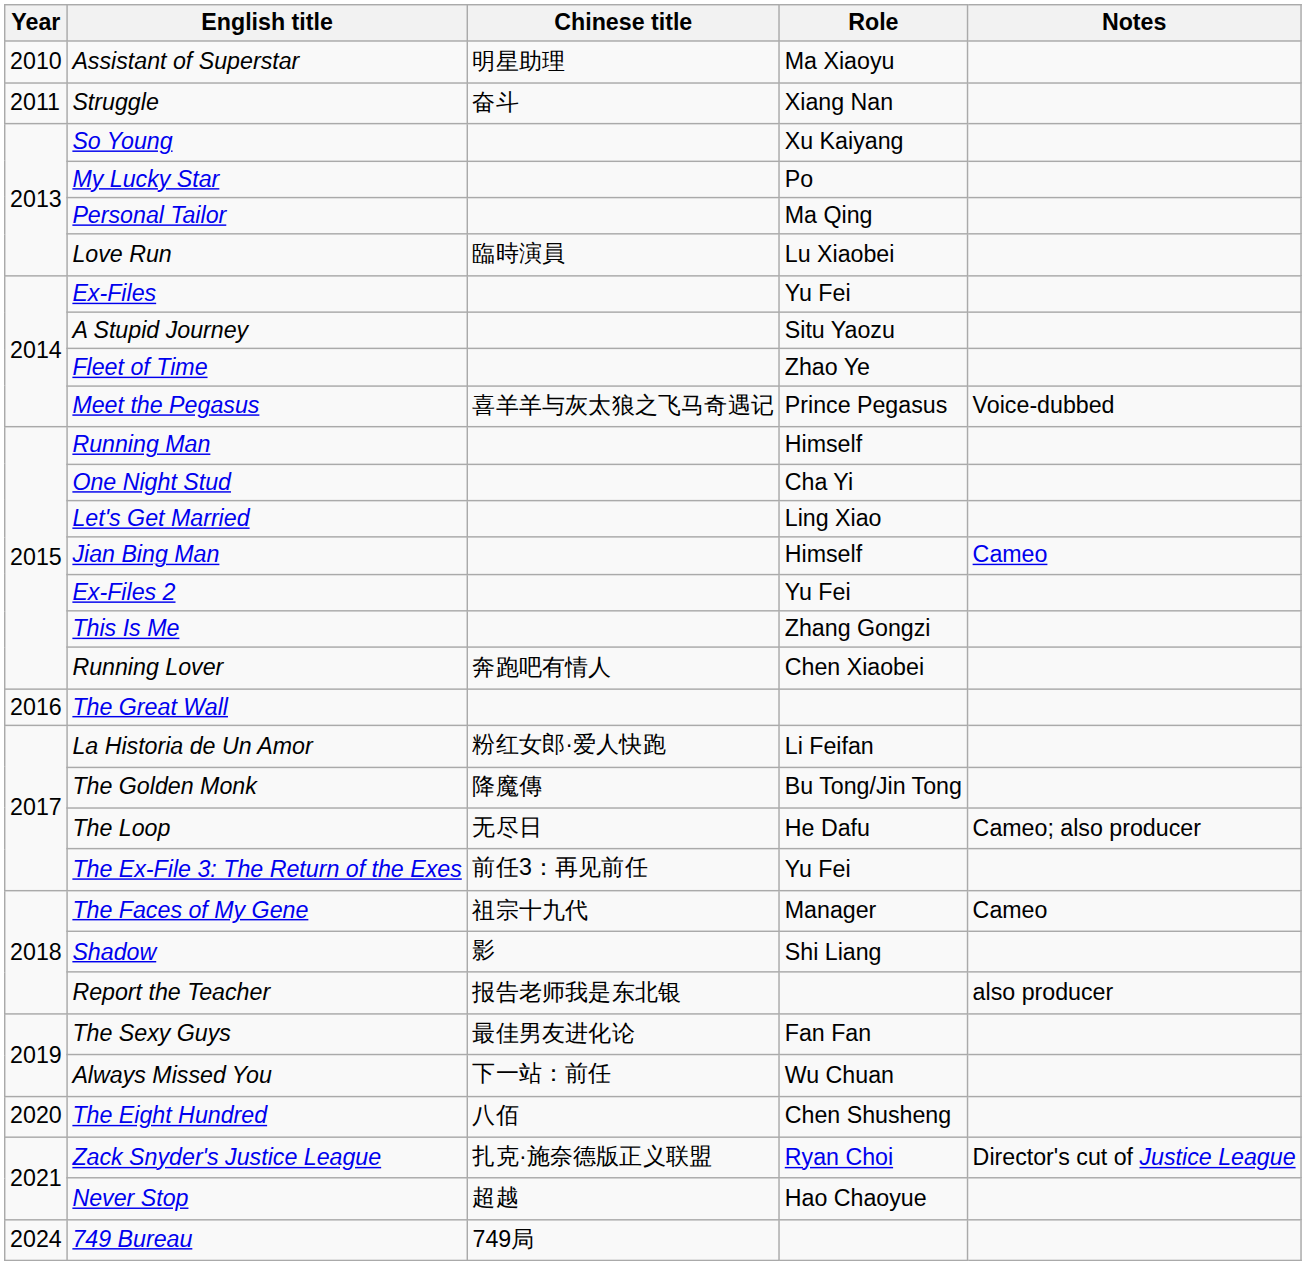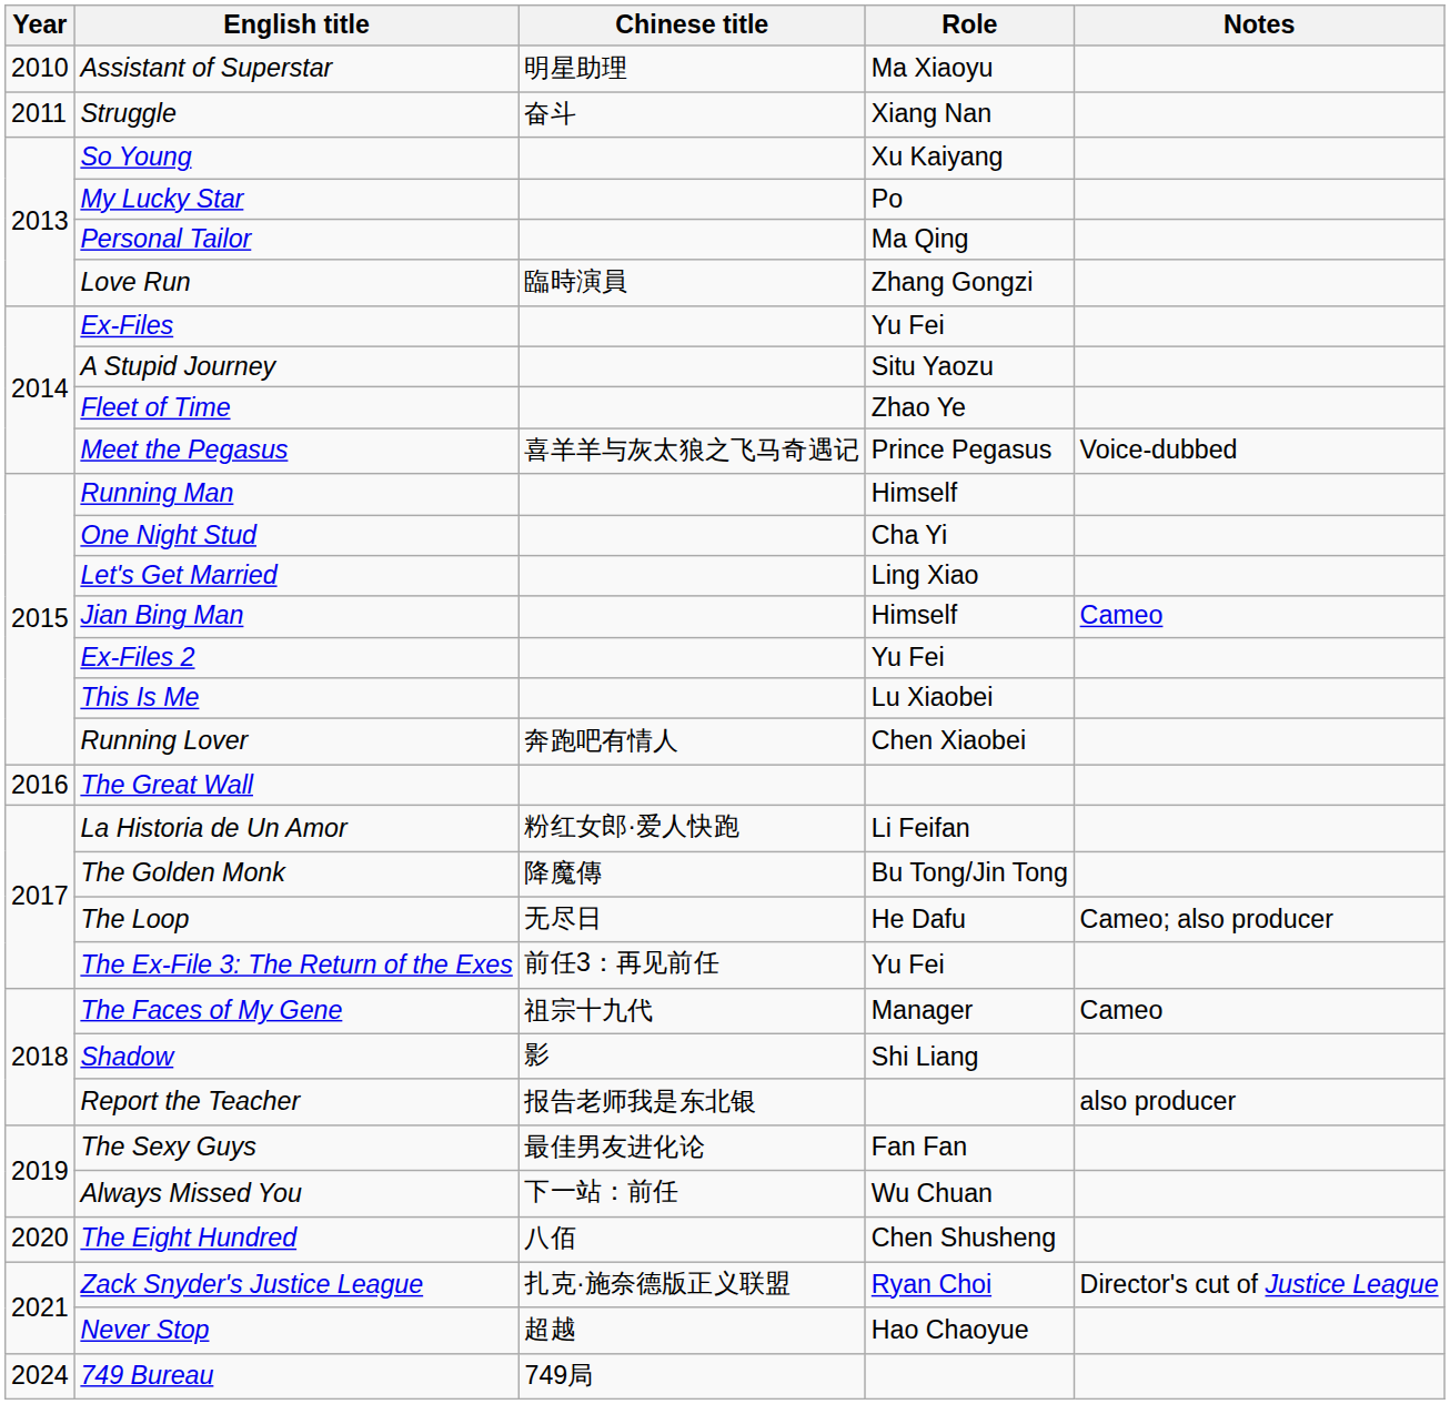 <table class="wikitable">
 <tr>
 <th>Year</th>
 <th>English title</th>
 <th>Chinese title</th>
 <th>Role</th>
 <th>Notes</th>
 </tr>
 <tr>
 <td>2010</td>
 <td><em>Assistant of Superstar</em></td>
 <td>明星助理</td>
 <td>Ma Xiaoyu</td>
 <td></td>
 </tr>
 <tr>
 <td>2011</td>
 <td><em>Struggle</em></td>
 <td>奋斗</td>
 <td>Xiang Nan</td>
 <td></td>
 </tr>
 <tr>
 <td rowspan="4">2013</td>
 <td><em><a href='#'>So Young</a></em></td>
 <td></td>
 <td>Xu Kaiyang</td>
 <td></td>
 </tr>
 <tr>
 <td><em><a href='#'>My Lucky Star</a></em></td>
 <td></td>
 <td>Po</td>
 <td></td>
 </tr>
 <tr>
 <td><em><a href='#'>Personal Tailor</a></em></td>
 <td></td>
 <td>Ma Qing</td>
 <td></td>
 </tr>
 <tr>
 <td><em>Love Run</em></td>
 <td>臨時演員</td>
-<td>Lu Xiaobei</td>
+<td>Zhang Gongzi</td>
 <td></td>
 </tr>
 <tr>
 <td rowspan=4>2014</td>
 <td><em><a href='#'>Ex-Files</a></em></td>
 <td></td>
 <td>Yu Fei</td>
 <td></td>
 </tr>
 <tr>
 <td><em>A Stupid Journey</em></td>
 <td></td>
 <td>Situ Yaozu</td>
 <td></td>
 </tr>
 <tr>
 <td><em><a href='#'>Fleet of Time</a></em></td>
 <td></td>
 <td>Zhao Ye</td>
 <td></td>
 </tr>
 <tr>
 <td><em><a href='#'>Meet the Pegasus</a></em></td>
 <td>喜羊羊与灰太狼之飞马奇遇记</td>
 <td>Prince Pegasus</td>
 <td>Voice-dubbed</td>
 </tr>
 <tr>
 <td rowspan=7>2015</td>
 <td><em><a href='#'>Running Man</a></em></td>
 <td></td>
 <td>Himself</td>
 <td></td>
 </tr>
 <tr>
 <td><em><a href='#'>One Night Stud</a></em></td>
 <td></td>
 <td>Cha Yi</td>
 <td></td>
 </tr>
 <tr>
 <td><em><a href='#'>Let's Get Married</a></em></td>
 <td></td>
 <td>Ling Xiao</td>
 <td></td>
 </tr>
 <tr>
 <td><em><a href='#'>Jian Bing Man</a></em></td>
 <td></td>
 <td>Himself</td>
 <td><a href='#'>Cameo</a></td>
 </tr>
 <tr>
 <td><em><a href='#'>Ex-Files 2</a></em></td>
 <td></td>
 <td>Yu Fei</td>
 <td></td>
 </tr>
 <tr>
 <td><em><a href='#'>This Is Me</a></em></td>
 <td></td>
-<td>Zhang Gongzi</td>
+<td>Lu Xiaobei</td>
 <td></td>
 </tr>
 <tr>
 <td><em>Running Lover</em></td>
 <td>奔跑吧有情人</td>
 <td>Chen Xiaobei</td>
 <td></td>
 </tr>
 <tr>
 <td>2016</td>
 <td><em><a href='#'>The Great Wall</a></em></td>
 <td></td>
 <td></td>
 <td></td>
 </tr>
 <tr>
 <td rowspan=4>2017</td>
 <td><em>La Historia de Un Amor</em></td>
 <td>粉红女郎·爱人快跑</td>
 <td>Li Feifan</td>
 <td></td>
 </tr>
 <tr>
 <td><em>The Golden Monk</em></td>
 <td>降魔傳</td>
 <td>Bu Tong/Jin Tong</td>
 <td></td>
 </tr>
 <tr>
 <td><em>The Loop</em></td>
 <td>无尽日</td>
 <td>He Dafu</td>
 <td>Cameo; also producer</td>
 </tr>
 <tr>
 <td><em><a href='#'>The Ex-File 3: The Return of the Exes</a></em></td>
 <td>前任3：再见前任</td>
 <td>Yu Fei</td>
 <td></td>
 </tr>
 <tr>
 <td rowspan=3>2018</td>
 <td><em><a href='#'>The Faces of My Gene</a></em></td>
 <td>祖宗十九代</td>
 <td>Manager</td>
 <td>Cameo</td>
 </tr>
 <tr>
 <td><em><a href='#'>Shadow</a></em></td>
 <td>影</td>
 <td>Shi Liang</td>
 <td></td>
 </tr>
 <tr>
 <td><em>Report the Teacher</em></td>
 <td>报告老师我是东北银</td>
 <td></td>
 <td>also producer</td>
 </tr>
 <tr>
 <td rowspan=2>2019</td>
 <td><em>The Sexy Guys</em></td>
 <td>最佳男友进化论</td>
 <td>Fan Fan</td>
 <td></td>
 </tr>
 <tr>
 <td><em>Always Missed You</em></td>
 <td>下一站：前任</td>
 <td>Wu Chuan</td>
 <td></td>
 </tr>
 <tr>
 <td rowspan=1>2020</td>
 <td><em><a href='#'>The Eight Hundred</a></em></td>
 <td>八佰</td>
 <td>Chen Shusheng</td>
 <td></td>
 </tr>
 <tr>
 <td rowspan=2>2021</td>
 <td><em><a href='#'>Zack Snyder's Justice League</a></em></td>
 <td>扎克·施奈德版正义联盟</td>
 <td><a href='#'>Ryan Choi</a></td>
 <td>Director's cut of <em><a href='#'>Justice League</a></em></td>
 </tr>
 <tr>
 <td><em><a href='#'>Never Stop</a></em></td>
 <td>超越</td>
 <td>Hao Chaoyue</td>
 <td></td>
 </tr>
 <tr>
 <td rowspan=1>2024</td>
 <td><em><a href='#'>749 Bureau</a></em></td>
 <td>749局</td>
 <td></td>
 <td><br></td>
 </tr>
 </table>
